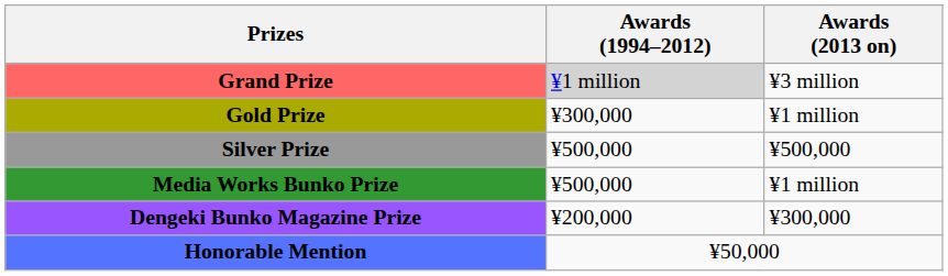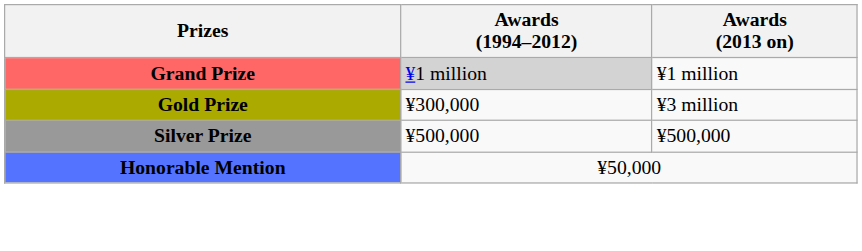 <table class="wikitable" width="35%" style="text-align:left;">
 <tr>
 <th>Prizes</th>
 <th>Awards<br>(1994–2012)</th>
 <th>Awards<br>(2013 on)</th>
 </tr>
 <tr>
 <th style="background-color:#FF6666">Grand Prize</th>
 <td style="background: lightgrey;"><a href='#'>¥</a>1 million</td>
-<td>¥3 million</td>
+<td>¥1 million</td>
 </tr>
 <tr>
 <th style="background-color:#aaaa00">Gold Prize</th>
 <td>¥300,000</td>
-<td>¥1 million</td>
+<td>¥3 million</td>
 </tr>
 <tr>
 <th style="background-color:#999999">Silver Prize</th>
 <td>¥500,000</td>
 <td>¥500,000</td>
 </tr>
 <tr>
-<th style="background-color:#339933">Media Works Bunko Prize</th>
-<td>¥500,000</td>
-<td>¥1 million</td>
-</tr>
-<tr>
-<th style="background-color:#9955ff">Dengeki Bunko Magazine Prize</th>
-<td>¥200,000</td>
-<td>¥300,000</td>
-</tr>
-<tr>
 <th style="background-color:#5474ff">Honorable Mention</th>
 <td colspan="2" style="text-align:center;">¥50,000</td>
 </tr>
 </table>
